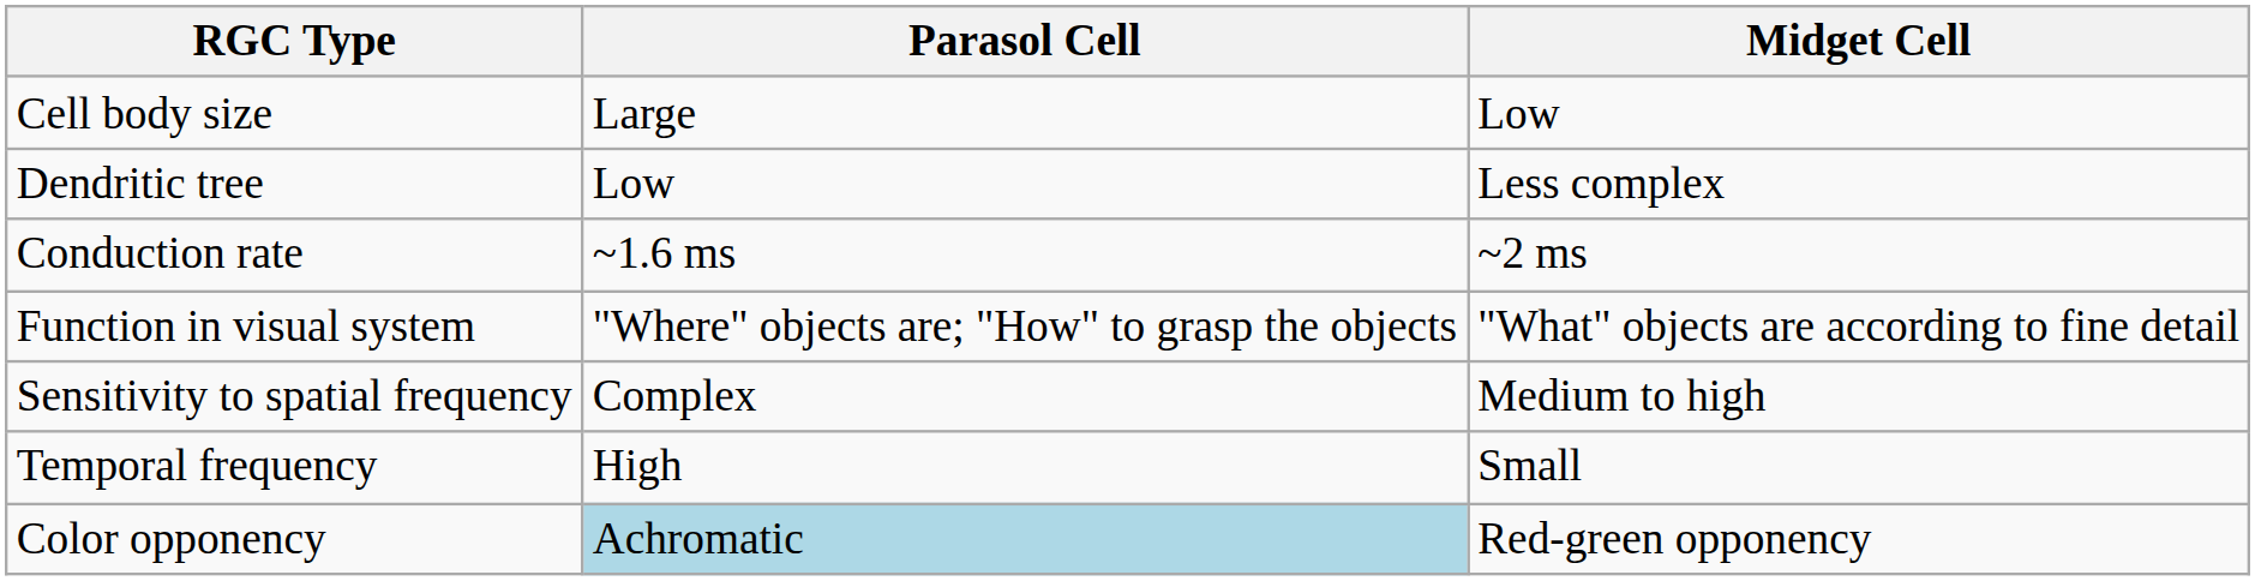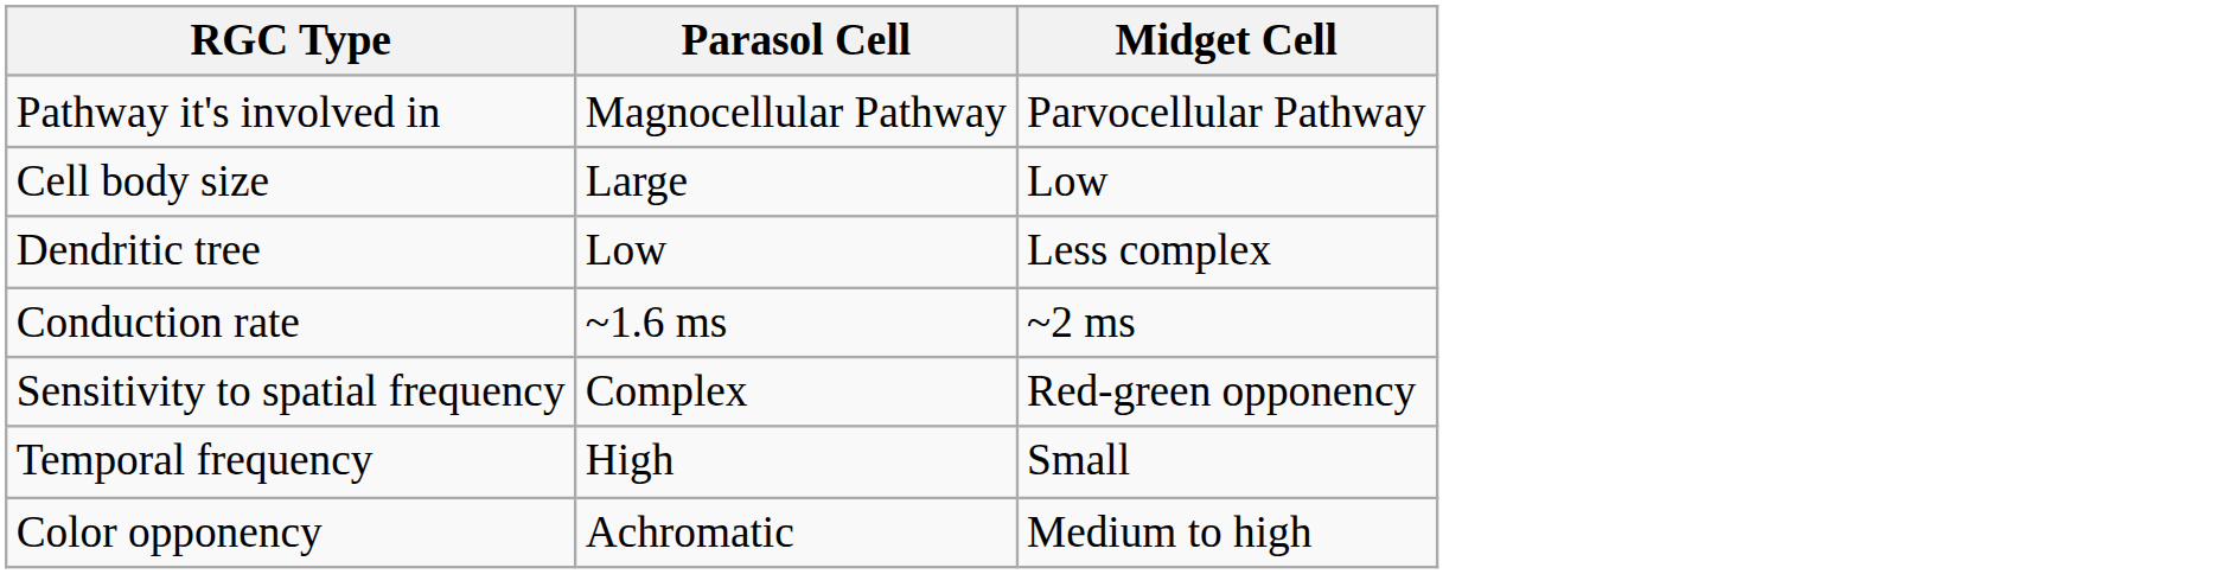 <table class="wikitable">
 <tr>
 <th>RGC Type</th>
 <th>Parasol Cell</th>
 <th>Midget Cell</th>
+</tr>
+<tr>
+<td>Pathway it's involved in</td>
+<td>Magnocellular Pathway</td>
+<td>Parvocellular Pathway</td>
 </tr>
 <tr>
 <td>Cell body size</td>
 <td>Large</td>
 <td>Low</td>
 </tr>
 <tr>
 <td>Dendritic tree</td>
 <td>Low</td>
 <td>Less complex</td>
 </tr>
 <tr>
 <td>Conduction rate</td>
 <td>~1.6 ms</td>
 <td>~2 ms</td>
 </tr>
 <tr>
-<td>Function in visual system</td>
-<td>"Where" objects are; "How" to grasp the objects</td>
-<td>"What" objects are according to fine detail</td>
-</tr>
-<tr>
 <td>Sensitivity to spatial frequency</td>
 <td>Complex</td>
-<td>Medium to high</td>
+<td>Red-green opponency</td>
 </tr>
 <tr>
 <td>Temporal frequency</td>
 <td>High</td>
 <td>Small</td>
 </tr>
 <tr>
 <td>Color opponency</td>
-<td style="background: lightblue;">Achromatic</td>
-<td>Red-green opponency</td>
+<td>Achromatic</td>
+<td>Medium to high</td>
 </tr>
 </table>
